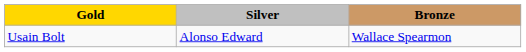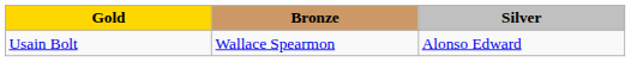 <table class="wikitable" style="text-align:left">
 <tr align="center">
 <td width=200 bgcolor=gold><strong>Gold</strong></td>
+<td width=200 bgcolor=CC9966><strong>Bronze</strong></td>
 <td width=200 bgcolor=silver><strong>Silver</strong></td>
-<td width=200 bgcolor=CC9966><strong>Bronze</strong></td>
 </tr>
 <tr>
 <td><a href='#'>Usain Bolt</a><br><em></em></td>
+<td><a href='#'>Wallace Spearmon</a><br><em></em></td>
 <td><a href='#'>Alonso Edward</a><br><em></em></td>
-<td><a href='#'>Wallace Spearmon</a><br><em></em></td>
 </tr>
 </table>
